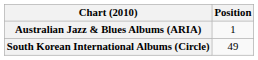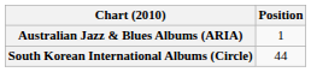 <table class="wikitable sortable plainrowheaders" style="text-align:center;">
 <tr>
 <th scope="col">Chart (2010)</th>
 <th scope="col">Position</th>
 </tr>
 <tr>
 <th scope="row">Australian Jazz & Blues Albums (ARIA)</th>
 <td>1</td>
 </tr>
 <tr>
 <th scope="row">South Korean International Albums (Circle)</th>
-<td>49</td>
+<td>44</td>
 </tr>
 </table>
